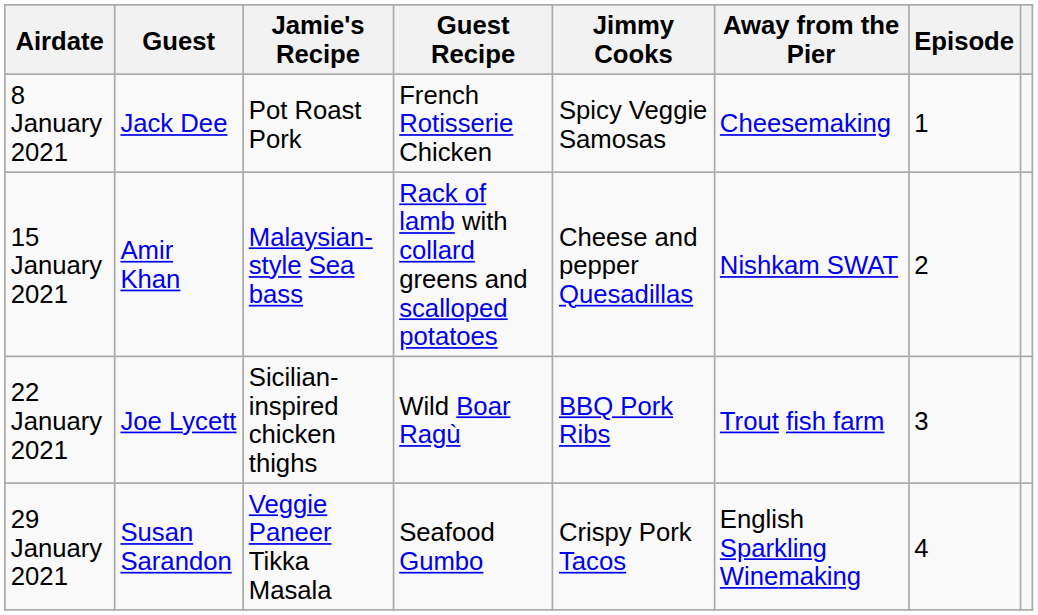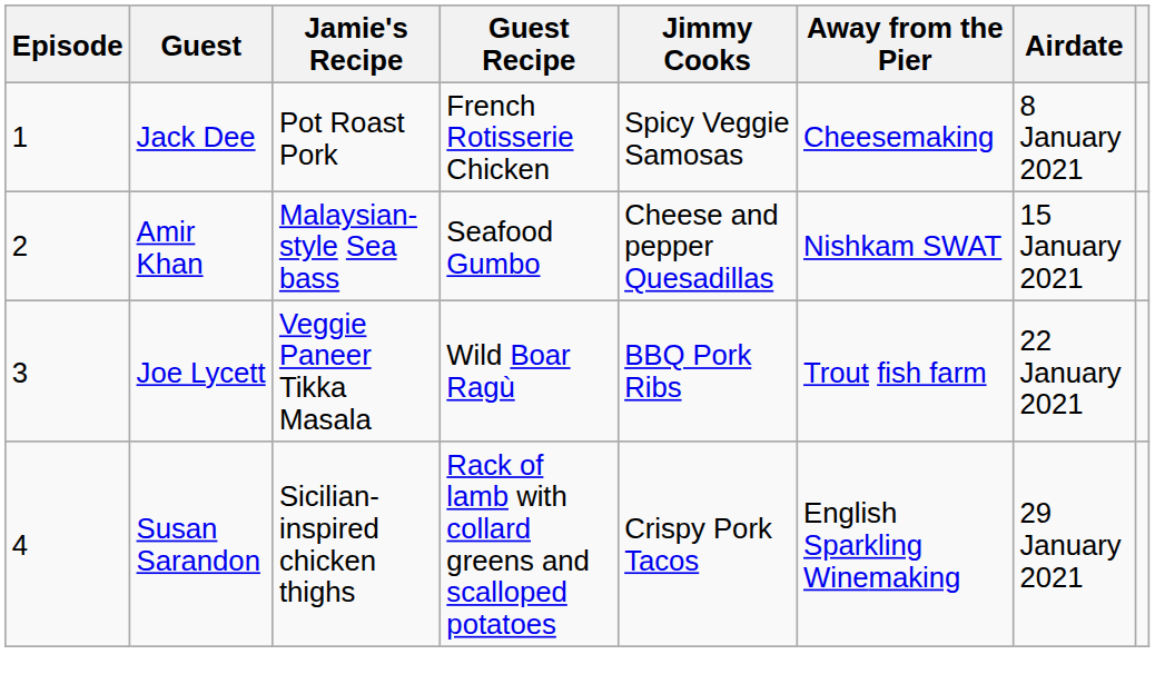 <table class="wikitable" style="font-size:95%;">
 <tr>
-<th>Airdate</th>
+<th>Episode</th>
 <th>Guest</th>
 <th>Jamie's Recipe</th>
 <th>Guest Recipe</th>
 <th>Jimmy Cooks</th>
 <th>Away from the Pier</th>
-<th>Episode</th>
+<th>Airdate</th>
 <th></th>
 </tr>
 <tr>
-<td>8 January 2021</td>
+<td>1</td>
 <td><a href='#'>Jack Dee</a></td>
 <td>Pot Roast Pork</td>
 <td>French <a href='#'>Rotisserie</a> Chicken</td>
 <td>Spicy Veggie Samosas</td>
 <td><a href='#'>Cheesemaking</a></td>
-<td>1</td>
+<td>8 January 2021</td>
 <td></td>
 </tr>
 <tr>
-<td>15 January 2021</td>
+<td>2</td>
 <td><a href='#'>Amir Khan</a></td>
 <td><a href='#'>Malaysian-style</a> <a href='#'>Sea bass</a></td>
-<td><a href='#'>Rack of lamb</a> with <a href='#'>collard</a> greens and <a href='#'>scalloped potatoes</a></td>
+<td>Seafood <a href='#'>Gumbo</a></td>
 <td>Cheese and pepper <a href='#'>Quesadillas</a></td>
 <td><a href='#'>Nishkam SWAT</a></td>
-<td>2</td>
+<td>15 January 2021</td>
 <td></td>
 </tr>
 <tr>
-<td>22 January 2021</td>
+<td>3</td>
 <td><a href='#'>Joe Lycett</a></td>
-<td>Sicilian-inspired chicken thighs</td>
+<td><a href='#'>Veggie</a> <a href='#'>Paneer</a> Tikka Masala</td>
 <td>Wild <a href='#'>Boar</a> <a href='#'>Ragù</a></td>
 <td><a href='#'>BBQ Pork Ribs</a></td>
 <td><a href='#'>Trout</a> <a href='#'>fish farm</a></td>
-<td>3</td>
+<td>22 January 2021</td>
 <td></td>
 </tr>
 <tr>
-<td>29 January 2021</td>
+<td>4</td>
 <td><a href='#'>Susan Sarandon</a></td>
-<td><a href='#'>Veggie</a> <a href='#'>Paneer</a> Tikka Masala</td>
-<td>Seafood <a href='#'>Gumbo</a></td>
+<td>Sicilian-inspired chicken thighs</td>
+<td><a href='#'>Rack of lamb</a> with <a href='#'>collard</a> greens and <a href='#'>scalloped potatoes</a></td>
 <td>Crispy Pork <a href='#'>Tacos</a></td>
 <td>English <a href='#'>Sparkling Wine</a><a href='#'>making</a></td>
-<td>4</td>
+<td>29 January 2021</td>
 <td></td>
 </tr>
 </table>
